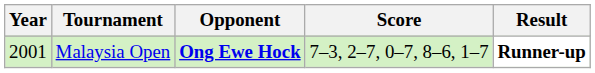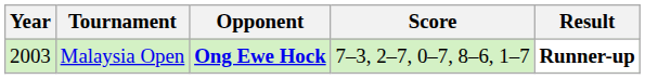 <table class="sortable wikitable" style="font-size: 90%;">
 <tr>
 <th>Year</th>
 <th>Tournament</th>
 <th>Opponent</th>
 <th>Score</th>
 <th>Result</th>
 </tr>
 <tr style="background:#D4F1C5">
-<td align="center">2001</td>
+<td align="center">2003</td>
 <td align="left"><a href='#'>Malaysia Open</a></td>
 <td align="left"><strong> <a href='#'>Ong Ewe Hock</a></strong></td>
 <td align="left">7–3, 2–7, 0–7, 8–6, 1–7</td>
 <td style="text-align:left; background:white"> <strong>Runner-up</strong></td>
 </tr>
 </table>
